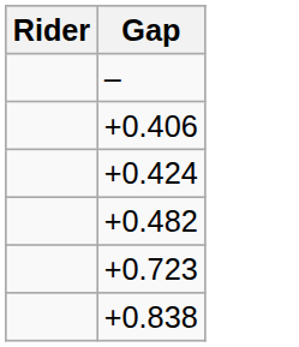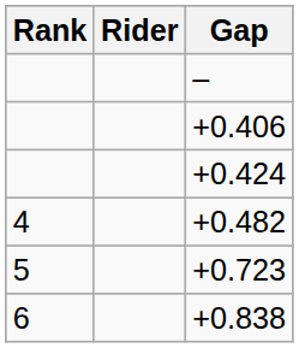 <table class="wikitable" style="font-size:95%" style="text-align:center; width:35em;">
 <tr>
+<th>Rank</th>
 <th>Rider</th>
 <th>Gap</th>
 </tr>
 <tr>
+<td></td>
 <td align=left></td>
 <td>–</td>
 </tr>
 <tr>
+<td></td>
 <td align=left></td>
 <td>+0.406</td>
 </tr>
 <tr>
+<td></td>
 <td align=left></td>
 <td>+0.424</td>
 </tr>
 <tr>
+<td>4</td>
 <td align=left></td>
 <td>+0.482</td>
 </tr>
 <tr>
+<td>5</td>
 <td align=left></td>
 <td>+0.723</td>
 </tr>
 <tr>
+<td>6</td>
 <td align=left></td>
 <td>+0.838</td>
 </tr>
 </table>
